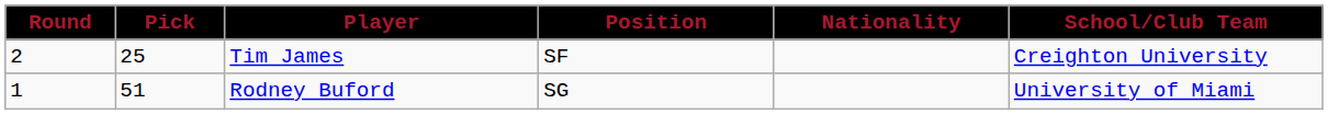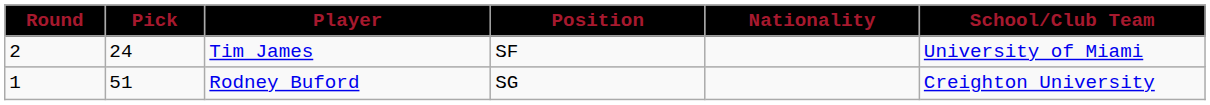 <table class="wikitable sortable sortable">
 <tr>
 <th style="background:#000000;color:#A6192E;" width="7%">Round</th>
 <th style="background:#000000;color:#A6192E;" width="7%">Pick</th>
 <th style="background:#000000;color:#A6192E;" width="20%">Player</th>
 <th style="background:#000000;color:#A6192E;" width="15%">Position</th>
 <th style="background:#000000;color:#A6192E;" width="15%">Nationality</th>
 <th style="background:#000000;color:#A6192E;" width="20%">School/Club Team</th>
 </tr>
 <tr>
 <td>2</td>
-<td>25</td>
+<td>24</td>
 <td><a href='#'>Tim James</a></td>
 <td>SF</td>
 <td></td>
-<td><a href='#'>Creighton University</a></td>
+<td><a href='#'>University of Miami</a></td>
 </tr>
 <tr>
 <td>1</td>
 <td>51</td>
 <td><a href='#'>Rodney Buford</a></td>
 <td>SG</td>
 <td></td>
-<td><a href='#'>University of Miami</a></td>
+<td><a href='#'>Creighton University</a></td>
 </tr>
 </table>
